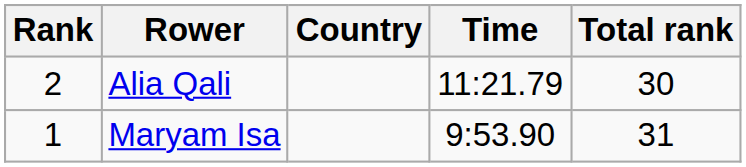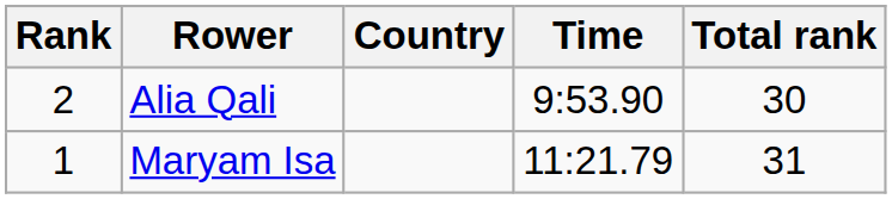 <table class="wikitable" style="text-align:center">
 <tr>
 <th>Rank</th>
 <th>Rower</th>
 <th>Country</th>
 <th>Time</th>
 <th>Total rank</th>
 </tr>
 <tr>
 <td>2</td>
 <td align="left"><a href='#'>Alia Qali</a></td>
 <td align="left"></td>
-<td>11:21.79</td>
+<td>9:53.90</td>
 <td>30</td>
 </tr>
 <tr>
 <td>1</td>
 <td align="left"><a href='#'>Maryam Isa</a></td>
 <td align="left"></td>
-<td>9:53.90</td>
+<td>11:21.79</td>
 <td>31</td>
 </tr>
 </table>
